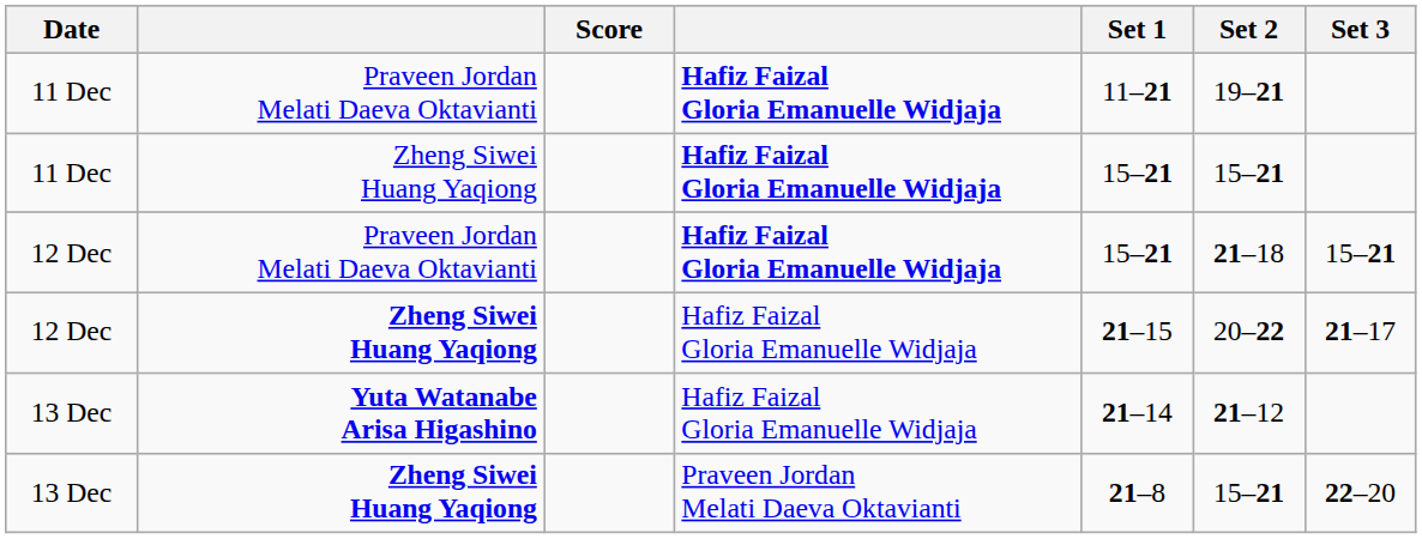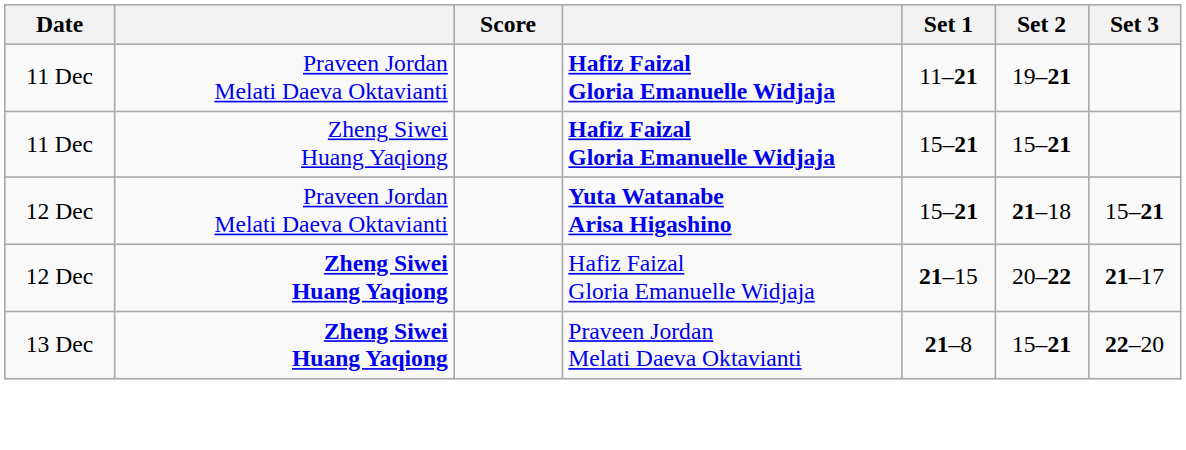 <table class="wikitable" style="text-align:center; font-size:90%">
 <tr>
 <th width="60">Date</th>
 <th align="right" width="200"></th>
 <th width="60">Score</th>
 <th align="left" width="200"></th>
 <th width="50">Set 1</th>
 <th width="50">Set 2</th>
 <th width="50">Set 3</th>
 </tr>
 <tr>
 <td>11 Dec</td>
 <td align="right"><a href='#'>Praveen Jordan</a> <br><a href='#'>Melati Daeva Oktavianti</a> </td>
 <td align="center"></td>
 <td align="left"><strong> <a href='#'>Hafiz Faizal</a><br> <a href='#'>Gloria Emanuelle Widjaja</a></strong></td>
 <td>11–<strong>21</strong></td>
 <td>19–<strong>21</strong></td>
 <td></td>
 </tr>
 <tr>
 <td>11 Dec</td>
 <td align="right"><a href='#'>Zheng Siwei</a> <br><a href='#'>Huang Yaqiong</a> </td>
 <td align="center"></td>
 <td align="left"><strong> <a href='#'>Hafiz Faizal</a><br> <a href='#'>Gloria Emanuelle Widjaja</a></strong></td>
 <td>15–<strong>21</strong></td>
 <td>15–<strong>21</strong></td>
 <td></td>
 </tr>
 <tr>
 <td>12 Dec</td>
 <td align="right"><a href='#'>Praveen Jordan</a> <br><a href='#'>Melati Daeva Oktavianti</a> </td>
 <td align="center"></td>
-<td align="left"><strong> <a href='#'>Hafiz Faizal</a><br> <a href='#'>Gloria Emanuelle Widjaja</a></strong></td>
+<td align="left"><strong> <a href='#'>Yuta Watanabe</a><br> <a href='#'>Arisa Higashino</a></strong></td>
 <td>15–<strong>21</strong></td>
 <td><strong>21</strong>–18</td>
 <td>15–<strong>21</strong></td>
 </tr>
 <tr>
 <td>12 Dec</td>
 <td align="right"><strong><a href='#'>Zheng Siwei</a> <br><a href='#'>Huang Yaqiong</a> </strong></td>
 <td align="center"></td>
 <td align="left"> <a href='#'>Hafiz Faizal</a><br> <a href='#'>Gloria Emanuelle Widjaja</a></td>
 <td><strong>21</strong>–15</td>
 <td>20–<strong>22</strong></td>
 <td><strong>21</strong>–17</td>
 </tr>
 <tr>
 <td>13 Dec</td>
-<td align="right"><strong><a href='#'>Yuta Watanabe</a> <br><a href='#'>Arisa Higashino</a> </strong></td>
-<td align="center"></td>
-<td align="left"> <a href='#'>Hafiz Faizal</a><br> <a href='#'>Gloria Emanuelle Widjaja</a></td>
-<td><strong>21</strong>–14</td>
-<td><strong>21</strong>–12</td>
-<td></td>
-</tr>
-<tr>
-<td>13 Dec</td>
 <td align="right"><strong><a href='#'>Zheng Siwei</a> <br><a href='#'>Huang Yaqiong</a> </strong></td>
 <td align="center"></td>
 <td align="left"> <a href='#'>Praveen Jordan</a><br> <a href='#'>Melati Daeva Oktavianti</a></td>
 <td><strong>21</strong>–8</td>
 <td>15–<strong>21</strong></td>
 <td><strong>22</strong>–20</td>
 </tr>
 </table>
